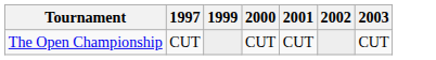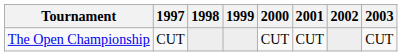 <table class="wikitable" style="font-size:95%;text-align:center;">
 <tr>
 <th>Tournament</th>
 <th>1997</th>
+<th>1998</th>
 <th>1999</th>
 <th>2000</th>
 <th>2001</th>
 <th>2002</th>
 <th>2003</th>
 </tr>
 <tr>
 <td align=left><a href='#'>The Open Championship</a></td>
 <td>CUT</td>
 <td style="background:#eeeeee;"></td>
+<td style="background:#eeeeee;"></td>
 <td>CUT</td>
 <td>CUT</td>
 <td style="background:#eeeeee;"></td>
 <td>CUT</td>
 </tr>
 </table>
